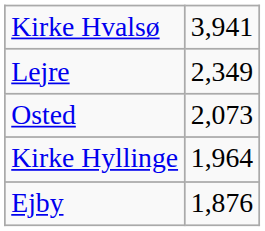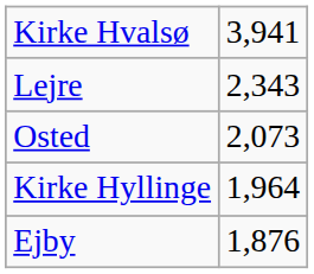 <table class="wikitable" style="float:left; margin-right:1em">
 <tr>
 <td><a href='#'>Kirke Hvalsø</a></td>
 <td align="center">3,941</td>
 </tr>
 <tr>
 <td><a href='#'>Lejre</a></td>
-<td align="center">2,349</td>
+<td align="center">2,343</td>
 </tr>
 <tr>
 <td><a href='#'>Osted</a></td>
 <td align="center">2,073</td>
 </tr>
 <tr>
 <td><a href='#'>Kirke Hyllinge</a></td>
 <td align="center">1,964</td>
 </tr>
 <tr>
 <td><a href='#'>Ejby</a></td>
 <td align="center">1,876</td>
 </tr>
 </table>
